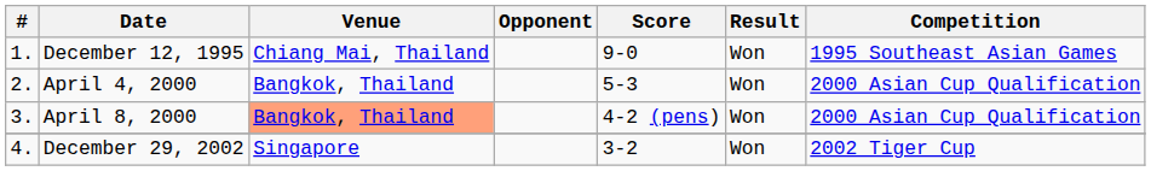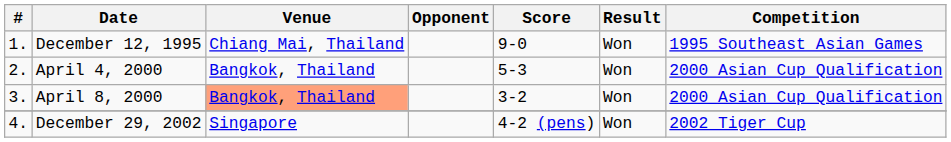 <table class="wikitable">
 <tr>
 <th>#</th>
 <th>Date</th>
 <th>Venue</th>
 <th>Opponent</th>
 <th>Score</th>
 <th>Result</th>
 <th>Competition</th>
 </tr>
 <tr>
 <td>1.</td>
 <td>December 12, 1995</td>
 <td><a href='#'>Chiang Mai</a>, <a href='#'>Thailand</a></td>
 <td></td>
 <td>9-0</td>
 <td>Won</td>
 <td><a href='#'>1995 Southeast Asian Games</a></td>
 </tr>
 <tr>
 <td>2.</td>
 <td>April 4, 2000</td>
 <td><a href='#'>Bangkok</a>, <a href='#'>Thailand</a></td>
 <td></td>
 <td>5-3</td>
 <td>Won</td>
 <td><a href='#'>2000 Asian Cup Qualification</a></td>
 </tr>
 <tr>
 <td>3.</td>
 <td>April 8, 2000</td>
 <td style="background: lightsalmon;"><a href='#'>Bangkok</a>, <a href='#'>Thailand</a></td>
 <td></td>
-<td>4-2 <a href='#'>(pens</a>)</td>
+<td>3-2</td>
 <td>Won</td>
 <td><a href='#'>2000 Asian Cup Qualification</a></td>
 </tr>
 <tr>
 </tr>
 <tr>
 <td>4.</td>
 <td>December 29, 2002</td>
 <td><a href='#'>Singapore</a></td>
 <td></td>
-<td>3-2</td>
+<td>4-2 <a href='#'>(pens</a>)</td>
 <td>Won</td>
 <td><a href='#'>2002 Tiger Cup</a></td>
 </tr>
 </table>
